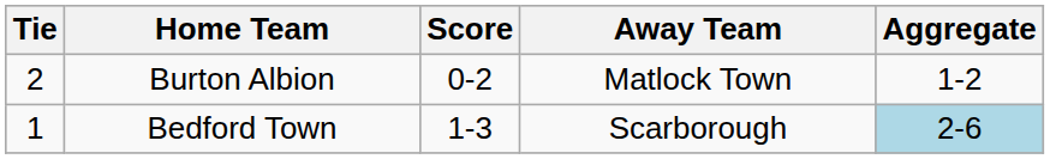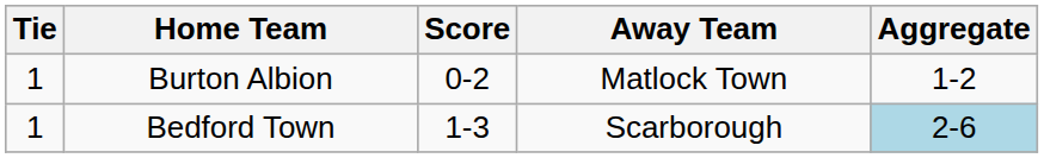 <table class="wikitable" style="text-align:center;">
 <tr>
 <th width=20>Tie</th>
 <th width=175>Home Team</th>
 <th width=20>Score</th>
 <th width=175>Away Team</th>
 <th width=20>Aggregate</th>
 </tr>
 <tr>
-<td>2</td>
+<td>1</td>
 <td>Burton Albion</td>
 <td>0-2</td>
 <td>Matlock Town</td>
 <td>1-2</td>
 </tr>
 <tr>
 <td>1</td>
 <td>Bedford Town</td>
 <td>1-3</td>
 <td>Scarborough</td>
 <td style="background: lightblue;">2-6</td>
 </tr>
 </table>
